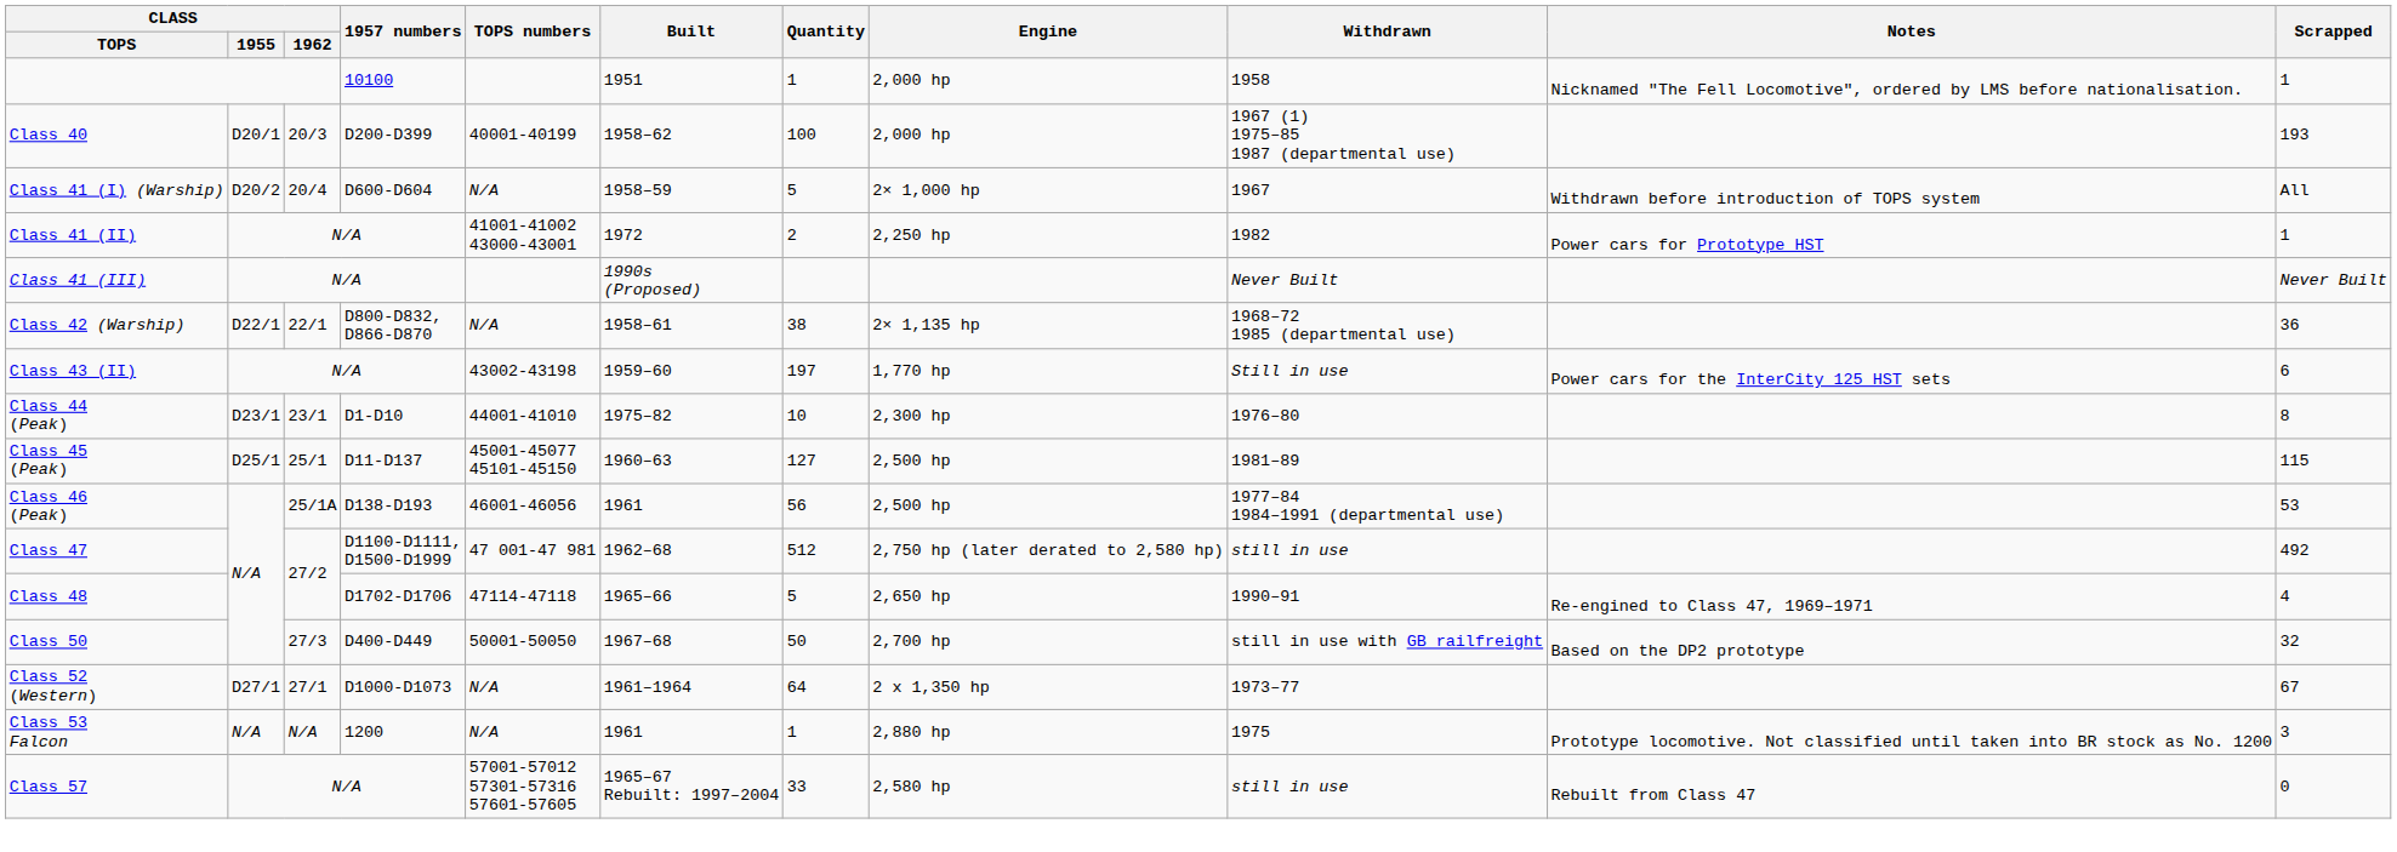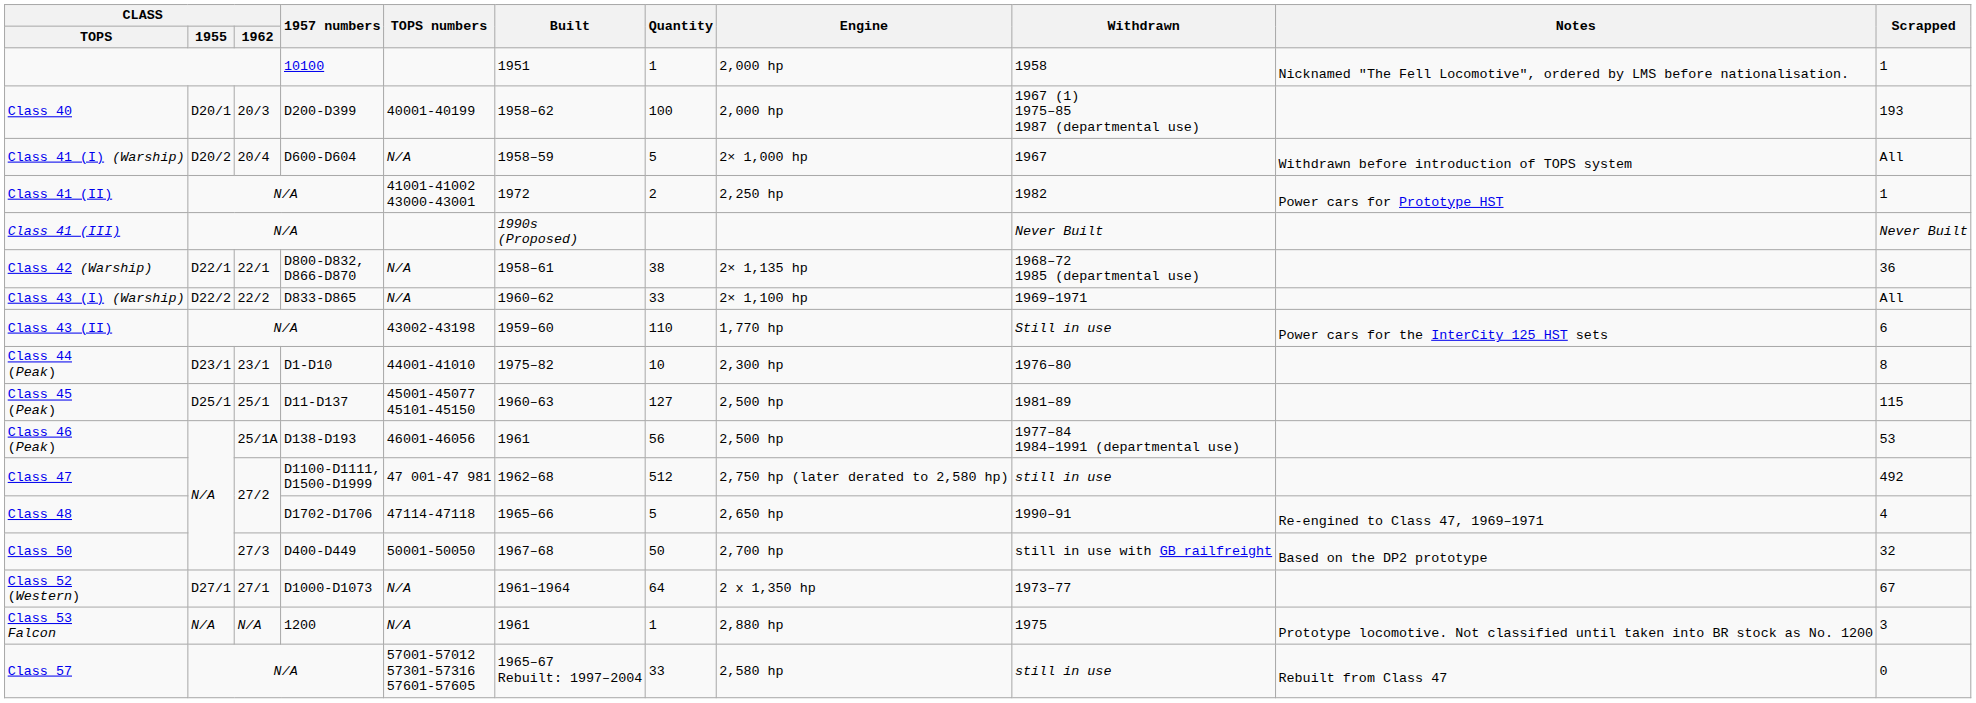 <table class="wikitable sortable mw-collapsible">
 <tr>
 <th colspan=3 align=center>CLASS</th>
 <th rowspan=2>1957 numbers</th>
 <th rowspan=2>TOPS numbers</th>
 <th rowspan=2>Built</th>
 <th rowspan=2>Quantity</th>
 <th rowspan=2>Engine</th>
 <th rowspan=2>Withdrawn</th>
 <th rowspan=2>Notes</th>
 <th rowspan=2>Scrapped</th>
 </tr>
 <tr>
 <th>TOPS</th>
 <th>1955</th>
 <th>1962</th>
 </tr>
 <tr>
 <td colspan=3></td>
 <td><a href='#'>10100</a></td>
 <td></td>
 <td>1951</td>
 <td>1</td>
 <td>2,000 hp</td>
 <td>1958</td>
 <td><br>Nicknamed "The Fell Locomotive", ordered by LMS before nationalisation.</td>
 <td>1</td>
 </tr>
 <tr>
 <td><a href='#'>Class 40</a></td>
 <td>D20/1</td>
 <td>20/3</td>
 <td>D200-D399</td>
 <td>40001-40199</td>
 <td>1958–62</td>
 <td>100</td>
 <td>2,000 hp</td>
 <td>1967 (1)<br>1975–85<br>1987 (departmental use)</td>
 <td></td>
 <td>193</td>
 </tr>
 <tr>
 <td><a href='#'>Class 41 (I)</a> <em>(Warship)</em></td>
 <td>D20/2</td>
 <td>20/4</td>
 <td>D600-D604</td>
 <td><em>N/A</em></td>
 <td>1958–59</td>
 <td>5</td>
 <td>2× 1,000 hp</td>
 <td>1967</td>
 <td><br>Withdrawn before introduction of TOPS system</td>
 <td>All</td>
 </tr>
 <tr>
 <td><a href='#'>Class 41 (II)</a></td>
 <td colspan=3 align=center><em>N/A</em></td>
 <td>41001-41002<br>43000-43001</td>
 <td>1972</td>
 <td>2</td>
 <td>2,250 hp</td>
 <td>1982</td>
 <td><br>Power cars for <a href='#'>Prototype HST</a></td>
 <td>1</td>
 </tr>
 <tr>
 <td><em><a href='#'>Class 41 (III)</a></em></td>
 <td colspan=3 align=center><em>N/A</em></td>
 <td></td>
 <td><em>1990s<br>(Proposed)</em></td>
 <td></td>
 <td></td>
 <td><em>Never Built</em></td>
 <td></td>
 <td><em>Never Built</em></td>
 </tr>
 <tr>
 <td><a href='#'>Class 42</a> <em>(Warship)</em></td>
 <td>D22/1</td>
 <td>22/1</td>
 <td>D800-D832,<br>D866-D870</td>
 <td><em>N/A</em></td>
 <td>1958–61</td>
 <td>38</td>
 <td>2× 1,135 hp</td>
 <td>1968–72<br>1985 (departmental use)</td>
 <td></td>
 <td>36</td>
 </tr>
 <tr>
+<td><a href='#'>Class 43 (I)</a> <em>(Warship)</em></td>
+<td>D22/2</td>
+<td>22/2</td>
+<td>D833-D865</td>
+<td><em>N/A</em></td>
+<td>1960–62</td>
+<td>33</td>
+<td>2× 1,100 hp</td>
+<td>1969–1971</td>
+<td></td>
+<td>All</td>
+</tr>
+<tr>
 <td><a href='#'>Class 43 (II)</a></td>
 <td colspan=3 align=center><em>N/A</em></td>
 <td>43002-43198</td>
 <td>1959–60</td>
-<td>197</td>
+<td>110</td>
 <td>1,770 hp</td>
 <td><em>Still in use</em></td>
 <td><br>Power cars for the <a href='#'>InterCity 125 HST</a> sets</td>
 <td>6</td>
 </tr>
 <tr>
 <td><a href='#'>Class 44</a><br>(<em>Peak</em>)</td>
 <td>D23/1</td>
 <td>23/1</td>
 <td>D1-D10</td>
 <td>44001-41010</td>
 <td>1975–82</td>
 <td>10</td>
 <td>2,300 hp</td>
 <td>1976–80</td>
 <td></td>
 <td>8</td>
 </tr>
 <tr>
 <td><a href='#'>Class 45</a><br>(<em>Peak</em>)</td>
 <td>D25/1</td>
 <td>25/1</td>
 <td>D11-D137</td>
 <td>45001-45077<br>45101-45150</td>
 <td>1960–63</td>
 <td>127</td>
 <td>2,500 hp</td>
 <td>1981–89</td>
 <td></td>
 <td>115</td>
 </tr>
 <tr>
 <td><a href='#'>Class 46</a><br>(<em>Peak</em>)</td>
 <td rowspan=4><em>N/A</em></td>
 <td>25/1A</td>
 <td>D138-D193</td>
 <td>46001-46056</td>
 <td>1961</td>
 <td>56</td>
 <td>2,500 hp</td>
 <td>1977–84<br>1984–1991 (departmental use)</td>
 <td></td>
 <td>53</td>
 </tr>
 <tr>
 <td><a href='#'>Class 47</a></td>
 <td rowspan=2>27/2</td>
 <td>D1100-D1111, <br>D1500-D1999</td>
 <td>47 001-47 981</td>
 <td>1962–68</td>
 <td>512</td>
 <td>2,750 hp (later derated to 2,580 hp)</td>
 <td><em>still in use</em></td>
 <td></td>
 <td>492</td>
 </tr>
 <tr>
 <td><a href='#'>Class 48</a></td>
 <td>D1702-D1706</td>
 <td>47114-47118</td>
 <td>1965–66</td>
 <td>5</td>
 <td>2,650 hp</td>
 <td>1990–91</td>
 <td><br>Re-engined to Class 47, 1969–1971</td>
 <td>4</td>
 </tr>
 <tr>
 <td><a href='#'>Class 50</a></td>
 <td>27/3</td>
 <td>D400-D449</td>
 <td>50001-50050</td>
 <td>1967–68</td>
 <td>50</td>
 <td>2,700 hp</td>
 <td>still in use with <a href='#'>GB railfreight</a></td>
 <td><br>Based on the DP2 prototype</td>
 <td>32</td>
 </tr>
 <tr>
 <td><a href='#'>Class 52</a><br> (<em>Western</em>)</td>
 <td>D27/1</td>
 <td>27/1</td>
 <td>D1000-D1073</td>
 <td><em>N/A</em></td>
 <td>1961–1964</td>
 <td>64</td>
 <td>2 x 1,350 hp</td>
 <td>1973–77</td>
 <td></td>
 <td>67</td>
 </tr>
 <tr>
 <td><a href='#'>Class 53</a><br> <em>Falcon</em></td>
 <td><em>N/A</em></td>
 <td><em>N/A</em></td>
 <td>1200</td>
 <td><em>N/A</em></td>
 <td>1961</td>
 <td>1</td>
 <td>2,880 hp</td>
 <td>1975</td>
 <td><br>Prototype locomotive. Not classified until taken into BR stock as No. 1200</td>
 <td>3</td>
 </tr>
 <tr>
 <td><a href='#'>Class 57</a></td>
 <td colspan=3 align=center><em>N/A</em></td>
 <td>57001-57012<br>57301-57316<br>57601-57605</td>
 <td>1965–67<br>Rebuilt: 1997–2004</td>
 <td>33</td>
 <td>2,580 hp</td>
 <td><em>still in use</em></td>
 <td><br>Rebuilt from Class 47</td>
 <td>0</td>
 </tr>
 </table>
